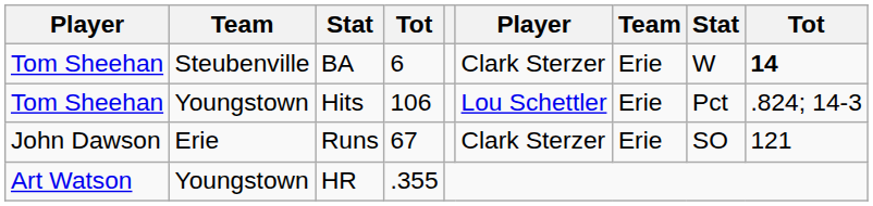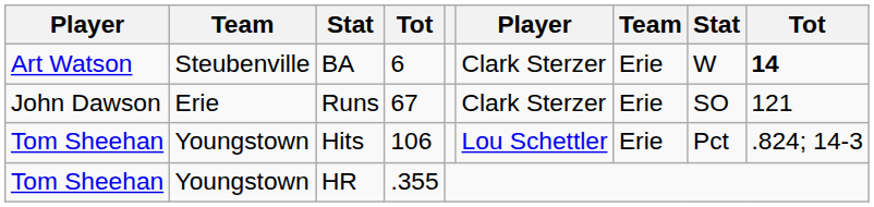 <table class="wikitable">
 <tr>
 <th>Player</th>
 <th>Team</th>
 <th>Stat</th>
 <th>Tot</th>
 <th></th>
 <th>Player</th>
 <th>Team</th>
 <th>Stat</th>
 <th>Tot</th>
 </tr>
 <tr>
-<td><a href='#'>Tom Sheehan</a></td>
+<td><a href='#'>Art Watson</a></td>
 <td>Steubenville</td>
 <td>BA</td>
 <td>6</td>
 <td></td>
 <td>Clark Sterzer</td>
 <td>Erie</td>
 <td>W</td>
 <td><strong>14</strong></td>
+</tr>
+<tr>
+<td>John Dawson</td>
+<td>Erie</td>
+<td>Runs</td>
+<td>67</td>
+<td></td>
+<td>Clark Sterzer</td>
+<td>Erie</td>
+<td>SO</td>
+<td>121</td>
 </tr>
 <tr>
 <td><a href='#'>Tom Sheehan</a></td>
 <td>Youngstown</td>
 <td>Hits</td>
 <td>106</td>
 <td></td>
 <td><a href='#'>Lou Schettler</a></td>
 <td>Erie</td>
 <td>Pct</td>
 <td>.824; 14-3</td>
 </tr>
 <tr>
-<td>John Dawson</td>
-<td>Erie</td>
-<td>Runs</td>
-<td>67</td>
-<td></td>
-<td>Clark Sterzer</td>
-<td>Erie</td>
-<td>SO</td>
-<td>121</td>
-</tr>
-<tr>
-<td><a href='#'>Art Watson</a></td>
+<td><a href='#'>Tom Sheehan</a></td>
 <td>Youngstown</td>
 <td>HR</td>
 <td>.355</td>
 </tr>
 </table>
